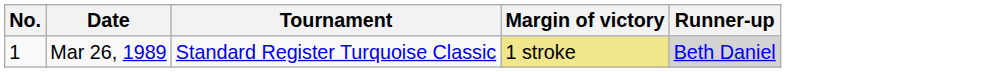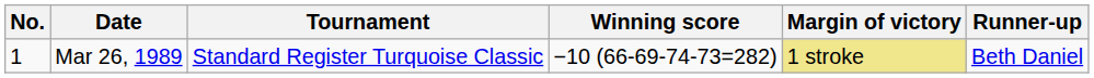 <table class="wikitable" style="font-size:95%;">
 <tr>
 <th>No.</th>
 <th>Date</th>
 <th>Tournament</th>
+<th>Winning score</th>
 <th>Margin of victory</th>
 <th>Runner-up</th>
 </tr>
 <tr>
 <td>1</td>
 <td>Mar 26, <a href='#'>1989</a></td>
 <td><a href='#'>Standard Register Turquoise Classic</a></td>
+<td>−10 (66-69-74-73=282)</td>
 <td style="background: khaki;">1 stroke</td>
-<td style="background: lightgrey;"> <a href='#'>Beth Daniel</a></td>
+<td> <a href='#'>Beth Daniel</a></td>
 </tr>
 </table>
